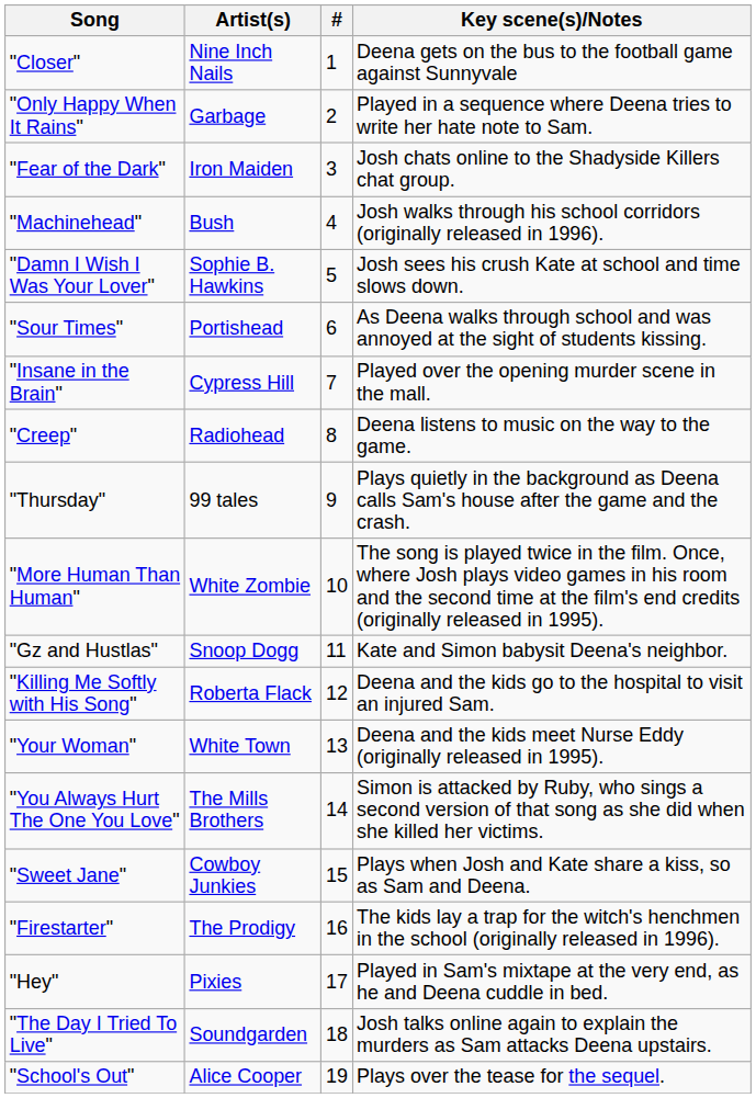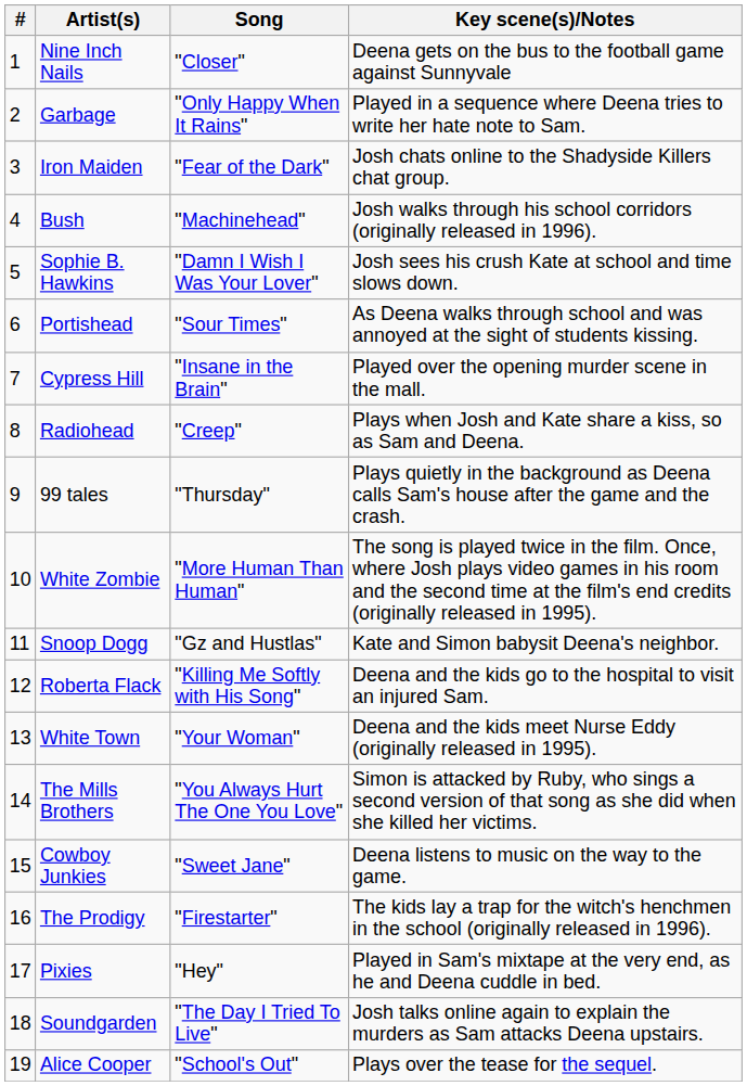 <table class="wikitable">
 <tr>
+<th scope="col">#</th>
+<th scope="col">Artist(s)</th>
 <th scope="col">Song</th>
-<th scope="col">Artist(s)</th>
-<th scope="col">#</th>
 <th scope="col">Key scene(s)/Notes</th>
 </tr>
 <tr>
+<td>1</td>
+<td><a href='#'>Nine Inch Nails</a></td>
 <td>"<a href='#'>Closer</a>"</td>
-<td><a href='#'>Nine Inch Nails</a></td>
-<td>1</td>
 <td>Deena gets on the bus to the football game against Sunnyvale</td>
 </tr>
 <tr>
+<td>2</td>
+<td><a href='#'>Garbage</a></td>
 <td>"<a href='#'>Only Happy When It Rains</a>"</td>
-<td><a href='#'>Garbage</a></td>
-<td>2</td>
 <td>Played in a sequence where Deena tries to write her hate note to Sam.</td>
 </tr>
 <tr>
+<td>3</td>
+<td><a href='#'>Iron Maiden</a></td>
 <td>"<a href='#'>Fear of the Dark</a>"</td>
-<td><a href='#'>Iron Maiden</a></td>
-<td>3</td>
 <td>Josh chats online to the Shadyside Killers chat group.</td>
 </tr>
 <tr>
+<td>4</td>
+<td><a href='#'>Bush</a></td>
 <td>"<a href='#'>Machinehead</a>"</td>
-<td><a href='#'>Bush</a></td>
-<td>4</td>
 <td>Josh walks through his school corridors (originally released in 1996).</td>
 </tr>
 <tr>
+<td>5</td>
+<td><a href='#'>Sophie B. Hawkins</a></td>
 <td>"<a href='#'>Damn I Wish I Was Your Lover</a>"</td>
-<td><a href='#'>Sophie B. Hawkins</a></td>
-<td>5</td>
 <td>Josh sees his crush Kate at school and time slows down.</td>
 </tr>
 <tr>
+<td>6</td>
+<td><a href='#'>Portishead</a></td>
 <td>"<a href='#'>Sour Times</a>"</td>
-<td><a href='#'>Portishead</a></td>
-<td>6</td>
 <td>As Deena walks through school and was annoyed at the sight of students kissing.</td>
 </tr>
 <tr>
+<td>7</td>
+<td><a href='#'>Cypress Hill</a></td>
 <td>"<a href='#'>Insane in the Brain</a>"</td>
-<td><a href='#'>Cypress Hill</a></td>
-<td>7</td>
 <td>Played over the opening murder scene in the mall.</td>
 </tr>
 <tr>
+<td>8</td>
+<td><a href='#'>Radiohead</a></td>
 <td>"<a href='#'>Creep</a>"</td>
-<td><a href='#'>Radiohead</a></td>
-<td>8</td>
+<td>Plays when Josh and Kate share a kiss, so as Sam and Deena.</td>
+</tr>
+<tr>
+<td>9</td>
+<td>99 tales</td>
+<td>"Thursday"</td>
+<td>Plays quietly in the background as Deena calls Sam's house after the game and the crash.</td>
+</tr>
+<tr>
+<td>10</td>
+<td><a href='#'>White Zombie</a></td>
+<td>"<a href='#'>More Human Than Human</a>"</td>
+<td>The song is played twice in the film. Once, where Josh plays video games in his room and the second time at the film's end credits (originally released in 1995).</td>
+</tr>
+<tr>
+<td>11</td>
+<td><a href='#'>Snoop Dogg</a></td>
+<td>"Gz and Hustlas"</td>
+<td>Kate and Simon babysit Deena's neighbor.</td>
+</tr>
+<tr>
+<td>12</td>
+<td><a href='#'>Roberta Flack</a></td>
+<td>"<a href='#'>Killing Me Softly with His Song</a>"</td>
+<td>Deena and the kids go to the hospital to visit an injured Sam.</td>
+</tr>
+<tr>
+<td>13</td>
+<td><a href='#'>White Town</a></td>
+<td>"<a href='#'>Your Woman</a>"</td>
+<td>Deena and the kids meet Nurse Eddy (originally released in 1995).</td>
+</tr>
+<tr>
+<td>14</td>
+<td><a href='#'>The Mills Brothers</a></td>
+<td>"<a href='#'>You Always Hurt The One You Love</a>"</td>
+<td>Simon is attacked by Ruby, who sings a second version of that song as she did when she killed her victims.</td>
+</tr>
+<tr>
+<td>15</td>
+<td><a href='#'>Cowboy Junkies</a></td>
+<td>"<a href='#'>Sweet Jane</a>"</td>
 <td>Deena listens to music on the way to the game.</td>
 </tr>
 <tr>
-<td>"Thursday"</td>
-<td>99 tales</td>
-<td>9</td>
-<td>Plays quietly in the background as Deena calls Sam's house after the game and the crash.</td>
-</tr>
-<tr>
-<td>"<a href='#'>More Human Than Human</a>"</td>
-<td><a href='#'>White Zombie</a></td>
-<td>10</td>
-<td>The song is played twice in the film. Once, where Josh plays video games in his room and the second time at the film's end credits (originally released in 1995).</td>
-</tr>
-<tr>
-<td>"Gz and Hustlas"</td>
-<td><a href='#'>Snoop Dogg</a></td>
-<td>11</td>
-<td>Kate and Simon babysit Deena's neighbor.</td>
-</tr>
-<tr>
-<td>"<a href='#'>Killing Me Softly with His Song</a>"</td>
-<td><a href='#'>Roberta Flack</a></td>
-<td>12</td>
-<td>Deena and the kids go to the hospital to visit an injured Sam.</td>
-</tr>
-<tr>
-<td>"<a href='#'>Your Woman</a>"</td>
-<td><a href='#'>White Town</a></td>
-<td>13</td>
-<td>Deena and the kids meet Nurse Eddy (originally released in 1995).</td>
-</tr>
-<tr>
-<td>"<a href='#'>You Always Hurt The One You Love</a>"</td>
-<td><a href='#'>The Mills Brothers</a></td>
-<td>14</td>
-<td>Simon is attacked by Ruby, who sings a second version of that song as she did when she killed her victims.</td>
-</tr>
-<tr>
-<td>"<a href='#'>Sweet Jane</a>"</td>
-<td><a href='#'>Cowboy Junkies</a></td>
-<td>15</td>
-<td>Plays when Josh and Kate share a kiss, so as Sam and Deena.</td>
-</tr>
-<tr>
+<td>16</td>
+<td><a href='#'>The Prodigy</a></td>
 <td>"<a href='#'>Firestarter</a>"</td>
-<td><a href='#'>The Prodigy</a></td>
-<td>16</td>
 <td>The kids lay a trap for the witch's henchmen in the school (originally released in 1996).</td>
 </tr>
 <tr>
+<td>17</td>
+<td><a href='#'>Pixies</a></td>
 <td>"Hey"</td>
-<td><a href='#'>Pixies</a></td>
-<td>17</td>
 <td>Played in Sam's mixtape at the very end, as he and Deena cuddle in bed.</td>
 </tr>
 <tr>
+<td>18</td>
+<td><a href='#'>Soundgarden</a></td>
 <td>"<a href='#'>The Day I Tried To Live</a>"</td>
-<td><a href='#'>Soundgarden</a></td>
-<td>18</td>
 <td>Josh talks online again to explain the murders as Sam attacks Deena upstairs.</td>
 </tr>
 <tr>
+<td>19</td>
+<td><a href='#'>Alice Cooper</a></td>
 <td>"<a href='#'>School's Out</a>"</td>
-<td><a href='#'>Alice Cooper</a></td>
-<td>19</td>
 <td>Plays over the tease for <a href='#'>the sequel</a>.</td>
 </tr>
 </table>
